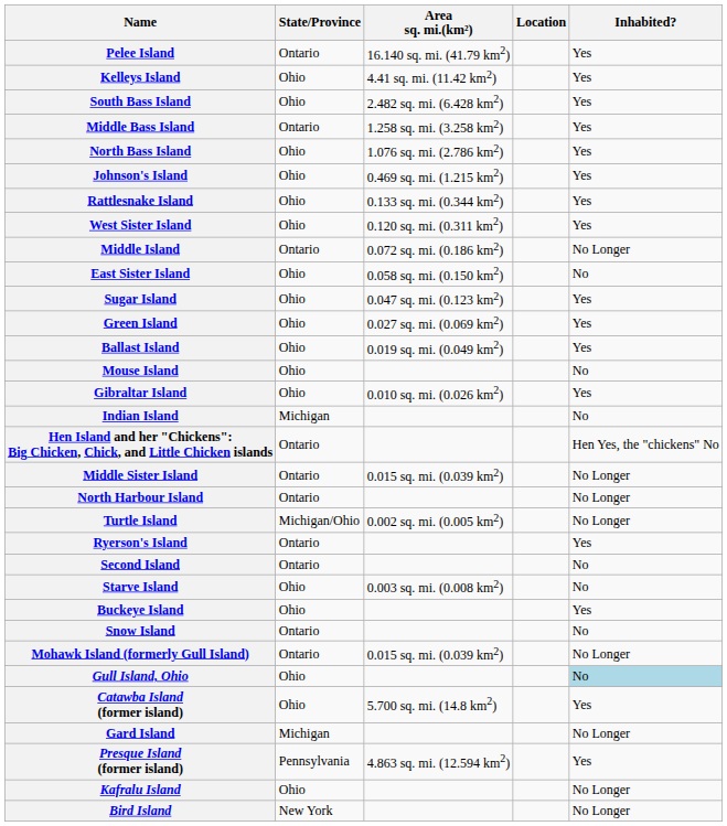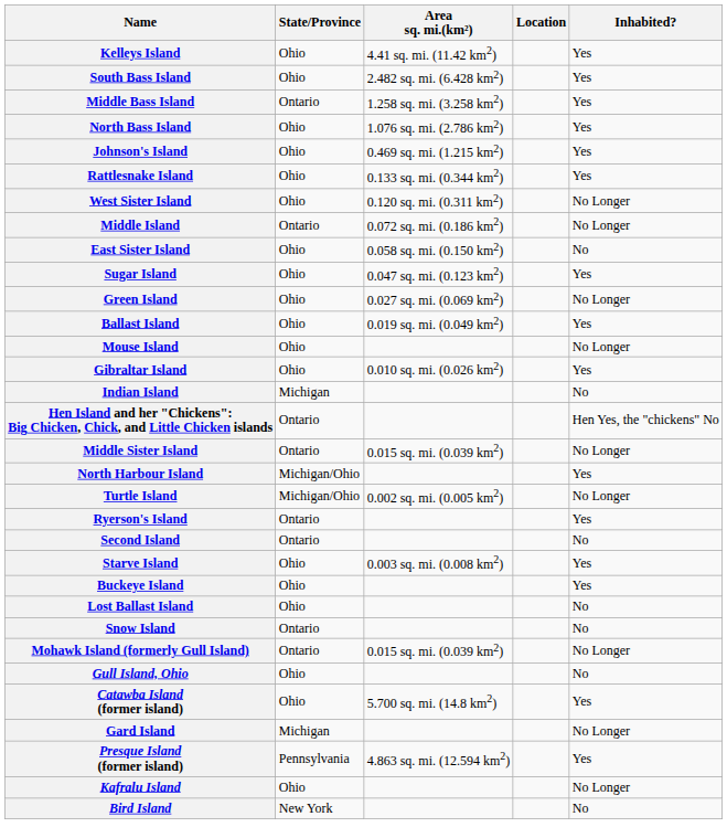 <table class="wikitable sortable">
 <tr>
 <th>Name</th>
 <th>State/Province</th>
 <th>Area<br>sq. mi.(km²)</th>
 <th>Location</th>
 <th>Inhabited?</th>
-</tr>
-<tr align="left">
-<th><a href='#'>Pelee Island</a></th>
-<td>Ontario</td>
-<td>16.140 sq. mi. (41.79 km<sup>2</sup>)</td>
-<td></td>
-<td>Yes</td>
 </tr>
 <tr align="left">
 <th><a href='#'>Kelleys Island</a></th>
 <td>Ohio</td>
 <td>4.41 sq. mi. (11.42 km<sup>2</sup>)</td>
 <td></td>
 <td>Yes</td>
 </tr>
 <tr align="left">
 <th><a href='#'>South Bass Island</a></th>
 <td>Ohio</td>
 <td>2.482 sq. mi. (6.428 km<sup>2</sup>)</td>
 <td></td>
 <td>Yes</td>
 </tr>
 <tr align="left">
 <th><a href='#'>Middle Bass Island</a></th>
 <td>Ontario</td>
 <td>1.258 sq. mi. (3.258 km<sup>2</sup>)</td>
 <td></td>
 <td>Yes</td>
 </tr>
 <tr align="left">
 <th><a href='#'>North Bass Island</a></th>
 <td>Ohio</td>
 <td>1.076 sq. mi. (2.786 km<sup>2</sup>)</td>
 <td></td>
 <td>Yes</td>
 </tr>
 <tr align="left">
 <th><a href='#'>Johnson's Island</a></th>
 <td>Ohio</td>
 <td>0.469 sq. mi. (1.215 km<sup>2</sup>)</td>
 <td></td>
 <td>Yes</td>
 </tr>
 <tr align="left">
 <th><a href='#'>Rattlesnake Island</a></th>
 <td>Ohio</td>
 <td>0.133 sq. mi. (0.344 km<sup>2</sup>)</td>
 <td></td>
 <td>Yes</td>
 </tr>
 <tr align="left">
 <th><a href='#'>West Sister Island</a></th>
 <td>Ohio</td>
 <td>0.120 sq. mi. (0.311 km<sup>2</sup>)</td>
 <td></td>
-<td>Yes</td>
+<td>No Longer</td>
 </tr>
 <tr align="left">
 <th><a href='#'>Middle Island</a></th>
 <td>Ontario</td>
 <td>0.072 sq. mi. (0.186 km<sup>2</sup>)</td>
 <td></td>
 <td>No Longer</td>
 </tr>
 <tr align="left">
 <th><a href='#'>East Sister Island</a></th>
 <td>Ohio</td>
 <td>0.058 sq. mi. (0.150 km<sup>2</sup>)</td>
 <td></td>
 <td>No</td>
 </tr>
 <tr align="left">
 <th><a href='#'>Sugar Island</a></th>
 <td>Ohio</td>
 <td>0.047 sq. mi. (0.123 km<sup>2</sup>)</td>
 <td></td>
 <td>Yes</td>
 </tr>
 <tr align="left">
 <th><a href='#'>Green Island</a></th>
 <td>Ohio</td>
 <td>0.027 sq. mi. (0.069 km<sup>2</sup>)</td>
 <td></td>
-<td>Yes</td>
+<td>No Longer</td>
 </tr>
 <tr align="left">
 <th><a href='#'>Ballast Island</a></th>
 <td>Ohio</td>
 <td>0.019 sq. mi. (0.049 km<sup>2</sup>)</td>
 <td></td>
 <td>Yes</td>
 </tr>
 <tr align="left">
 <th><a href='#'>Mouse Island</a></th>
 <td>Ohio</td>
 <td></td>
 <td></td>
-<td>No</td>
+<td>No Longer</td>
 </tr>
 <tr align="left">
 <th><a href='#'>Gibraltar Island</a></th>
 <td>Ohio</td>
 <td>0.010 sq. mi. (0.026 km<sup>2</sup>)</td>
 <td></td>
 <td>Yes</td>
 </tr>
 <tr align="left">
 <th><a href='#'>Indian Island</a></th>
 <td>Michigan</td>
 <td></td>
 <td></td>
 <td>No</td>
 </tr>
 <tr align="left">
 <th><a href='#'>Hen Island</a> and her "Chickens": <br><a href='#'>Big Chicken</a>, <a href='#'>Chick</a>, and <a href='#'>Little Chicken</a> islands</th>
 <td>Ontario</td>
 <td></td>
 <td></td>
 <td>Hen Yes, the "chickens" No</td>
 </tr>
 <tr align="left">
 <th><a href='#'>Middle Sister Island</a></th>
 <td>Ontario</td>
 <td>0.015 sq. mi. (0.039 km<sup>2</sup>)</td>
 <td></td>
 <td>No Longer</td>
 </tr>
 <tr align="left">
 <th><a href='#'>North Harbour Island</a></th>
-<td>Ontario</td>
+<td>Michigan/Ohio</td>
 <td></td>
 <td></td>
-<td>No Longer</td>
+<td>Yes</td>
 </tr>
 <tr align="left">
 <th><a href='#'>Turtle Island</a></th>
 <td>Michigan/Ohio</td>
 <td>0.002 sq. mi. (0.005 km<sup>2</sup>)</td>
 <td></td>
 <td>No Longer</td>
 </tr>
 <tr align="left">
 <th><a href='#'>Ryerson's Island</a></th>
 <td>Ontario</td>
 <td></td>
 <td></td>
 <td>Yes</td>
 </tr>
 <tr align="left">
 <th><a href='#'>Second Island</a></th>
 <td>Ontario</td>
 <td></td>
 <td></td>
 <td>No</td>
 </tr>
 <tr align="left">
 <th><a href='#'>Starve Island</a></th>
 <td>Ohio</td>
 <td>0.003 sq. mi. (0.008 km<sup>2</sup>)</td>
 <td></td>
-<td>No</td>
+<td>Yes</td>
 </tr>
 <tr align="left">
 <th><a href='#'>Buckeye Island</a></th>
 <td>Ohio</td>
 <td></td>
 <td></td>
 <td>Yes</td>
+</tr>
+<tr align="left">
+<th><a href='#'>Lost Ballast Island</a></th>
+<td>Ohio</td>
+<td></td>
+<td></td>
+<td>No</td>
 </tr>
 <tr align="left">
 <th><a href='#'>Snow Island</a></th>
 <td>Ontario</td>
 <td></td>
 <td></td>
 <td>No</td>
 </tr>
 <tr align="left">
 <th><a href='#'>Mohawk Island (formerly Gull Island)</a></th>
 <td>Ontario</td>
 <td>0.015 sq. mi. (0.039 km<sup>2</sup>)</td>
 <td></td>
 <td>No Longer</td>
 </tr>
 <tr align="left">
 <th><em><a href='#'>Gull Island, Ohio</a></em></th>
 <td>Ohio</td>
 <td></td>
 <td></td>
-<td style="background: lightblue;">No</td>
+<td>No</td>
 </tr>
 <tr align="left">
 <th><em><a href='#'>Catawba Island</a></em><br> (former island)</th>
 <td>Ohio</td>
 <td>5.700 sq. mi. (14.8 km<sup>2</sup>)</td>
 <td></td>
 <td>Yes</td>
 </tr>
 <tr align="left">
 <th><a href='#'>Gard Island</a></th>
 <td>Michigan</td>
 <td></td>
 <td></td>
 <td>No Longer</td>
 </tr>
 <tr align="left">
 <th><a href='#'><em>Presque Island</em></a><br>(former island)</th>
 <td>Pennsylvania</td>
 <td>4.863 sq. mi. (12.594 km<sup>2</sup>)</td>
 <td></td>
 <td>Yes</td>
 </tr>
 <tr align="left">
 <th><em><a href='#'>Kafralu Island</a></em></th>
 <td>Ohio</td>
 <td></td>
 <td></td>
 <td>No Longer</td>
 </tr>
 <tr align="left">
 <th><a href='#'><em>Bird Island</em></a></th>
 <td>New York</td>
 <td></td>
 <td></td>
-<td>No Longer</td>
+<td>No</td>
 </tr>
 </table>
